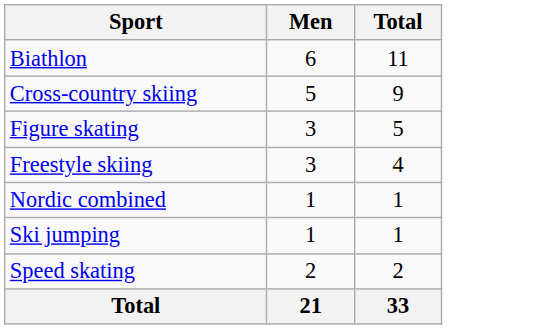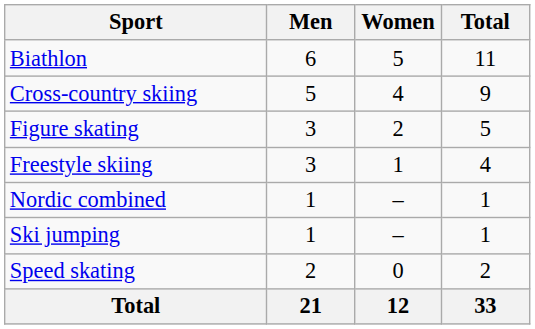 <table class="wikitable sortable" style="text-align:center;">
 <tr>
 <th width=180>Sport</th>
 <th width=55>Men</th>
+<th width=55>Women</th>
 <th width=55>Total</th>
 </tr>
 <tr>
 <td align=left><a href='#'>Biathlon</a></td>
 <td>6</td>
+<td>5</td>
 <td>11</td>
 </tr>
 <tr>
 <td align=left><a href='#'>Cross-country skiing</a></td>
 <td>5</td>
+<td>4</td>
 <td>9</td>
 </tr>
 <tr>
 <td align=left><a href='#'>Figure skating</a></td>
 <td>3</td>
+<td>2</td>
 <td>5</td>
 </tr>
 <tr>
 <td align=left><a href='#'>Freestyle skiing</a></td>
 <td>3</td>
+<td>1</td>
 <td>4</td>
 </tr>
 <tr>
 <td align=left><a href='#'>Nordic combined</a></td>
 <td>1</td>
+<td>–</td>
 <td>1</td>
 </tr>
 <tr>
 <td align=left><a href='#'>Ski jumping</a></td>
 <td>1</td>
+<td>–</td>
 <td>1</td>
 </tr>
 <tr>
 <td align=left><a href='#'>Speed skating</a></td>
 <td>2</td>
+<td>0</td>
 <td>2</td>
 </tr>
 <tr>
 <th>Total</th>
 <th>21</th>
+<th>12</th>
 <th>33</th>
 </tr>
 </table>
